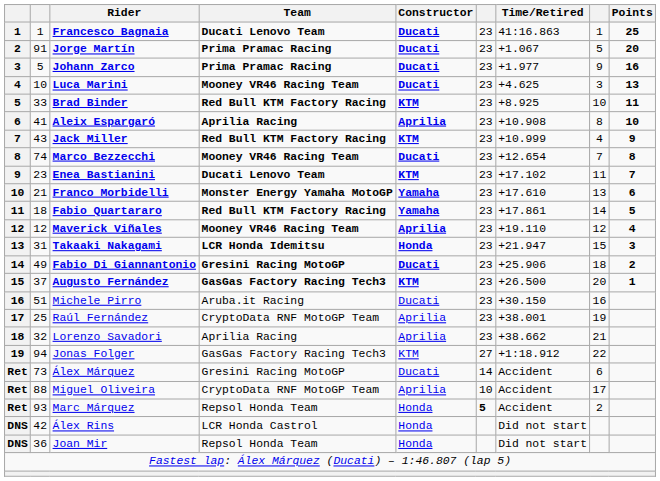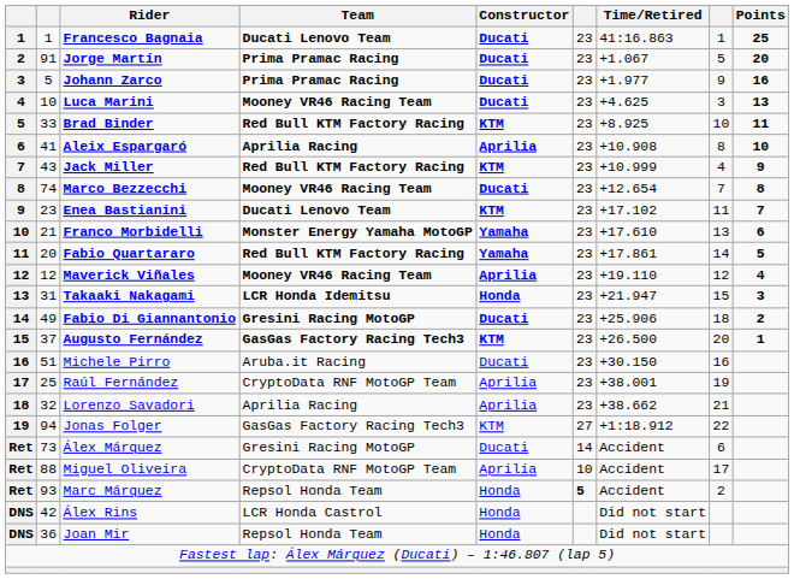 <table class="wikitable sortable" style="font-size: 85%;">
 <tr>
 <th scope="col"></th>
 <th scope="col"></th>
 <th scope="col">Rider</th>
 <th scope="col">Team</th>
 <th scope="col">Constructor</th>
 <th scope="col" class="unsortable"></th>
 <th scope="col" class="unsortable">Time/Retired</th>
 <th scope="col"></th>
 <th scope="col">Points</th>
 </tr>
 <tr>
 <th scope="row">1</th>
 <td align="center">1</td>
 <td data-sort-value="bag"> <strong><a href='#'>Francesco Bagnaia</a></strong></td>
 <td><strong>Ducati Lenovo Team</strong></td>
 <td><strong><a href='#'>Ducati</a></strong></td>
 <td>23</td>
 <td>41:16.863</td>
 <td align="center">1</td>
 <td align="center"><strong>25</strong></td>
 </tr>
 <tr>
 <th scope="row">2</th>
 <td align="center">91</td>
 <td data-sort-value="mart"> <strong><a href='#'>Jorge Martín</a></strong></td>
 <td><strong>Prima Pramac Racing</strong></td>
 <td><strong><a href='#'>Ducati</a></strong></td>
 <td>23</td>
 <td>+1.067</td>
 <td align="center">5</td>
 <td align="center"><strong>20</strong></td>
 </tr>
 <tr>
 <th scope="row">3</th>
 <td align="center">5</td>
 <td data-sort-value="zar"> <strong><a href='#'>Johann Zarco</a></strong></td>
 <td><strong>Prima Pramac Racing</strong></td>
 <td><strong><a href='#'>Ducati</a></strong></td>
 <td>23</td>
 <td>+1.977</td>
 <td align="center">9</td>
 <td align="center"><strong>16</strong></td>
 </tr>
 <tr>
 <th scope="row">4</th>
 <td align="center">10</td>
 <td data-sort-value="mari"> <strong><a href='#'>Luca Marini</a></strong></td>
 <td><strong>Mooney VR46 Racing Team</strong></td>
 <td><strong><a href='#'>Ducati</a></strong></td>
 <td>23</td>
 <td>+4.625</td>
 <td align="center">3</td>
 <td align="center"><strong>13</strong></td>
 </tr>
 <tr>
 <th scope="row">5</th>
 <td align="center">33</td>
 <td data-sort-value="bin"> <strong><a href='#'>Brad Binder</a></strong></td>
 <td><strong>Red Bull KTM Factory Racing</strong></td>
 <td><strong><a href='#'>KTM</a></strong></td>
 <td>23</td>
 <td>+8.925</td>
 <td align="center">10</td>
 <td align="center"><strong>11</strong></td>
 </tr>
 <tr>
 <th scope="row">6</th>
 <td align="center">41</td>
 <td data-sort-value="espa"> <strong><a href='#'>Aleix Espargaró</a></strong></td>
 <td><strong>Aprilia Racing</strong></td>
 <td><strong><a href='#'>Aprilia</a></strong></td>
 <td>23</td>
 <td>+10.908</td>
 <td align="center">8</td>
 <td align="center"><strong>10</strong></td>
 </tr>
 <tr>
 <th scope="row">7</th>
 <td align="center">43</td>
 <td data-sort-value="mil"> <strong><a href='#'>Jack Miller</a></strong></td>
 <td><strong>Red Bull KTM Factory Racing</strong></td>
 <td><strong><a href='#'>KTM</a></strong></td>
 <td>23</td>
 <td>+10.999</td>
 <td align="center">4</td>
 <td align="center"><strong>9</strong></td>
 </tr>
 <tr>
 <th scope="row">8</th>
 <td align="center">74</td>
 <td data-sort-value="bez"> <strong><a href='#'>Marco Bezzecchi</a></strong></td>
 <td><strong>Mooney VR46 Racing Team</strong></td>
 <td><strong><a href='#'>Ducati</a></strong></td>
 <td>23</td>
 <td>+12.654</td>
 <td align="center">7</td>
 <td align="center"><strong>8</strong></td>
 </tr>
 <tr>
 <th scope="row">9</th>
 <td align="center">23</td>
 <td data-sort-value="bas"> <strong><a href='#'>Enea Bastianini</a></strong></td>
 <td><strong>Ducati Lenovo Team</strong></td>
 <td><strong><a href='#'>KTM</a></strong></td>
 <td>23</td>
 <td>+17.102</td>
 <td align="center">11</td>
 <td align="center"><strong>7</strong></td>
 </tr>
 <tr>
 <th scope="row">10</th>
 <td align="center">21</td>
 <td data-sort-value="mor"> <strong><a href='#'>Franco Morbidelli</a></strong></td>
 <td><strong>Monster Energy Yamaha MotoGP</strong></td>
 <td><strong><a href='#'>Yamaha</a></strong></td>
 <td>23</td>
 <td>+17.610</td>
 <td align="center">13</td>
 <td align="center"><strong>6</strong></td>
 </tr>
 <tr>
 <th scope="row">11</th>
-<td align="center">18</td>
+<td align="center">20</td>
 <td data-sort-value="qua"> <strong><a href='#'>Fabio Quartararo</a></strong></td>
 <td><strong>Red Bull KTM Factory Racing</strong></td>
 <td><strong><a href='#'>Yamaha</a></strong></td>
 <td>23</td>
 <td>+17.861</td>
 <td align="center">14</td>
 <td align="center"><strong>5</strong></td>
 </tr>
 <tr>
 <th scope="row">12</th>
 <td align="center">12</td>
 <td data-sort-value="vin"> <strong><a href='#'>Maverick Viñales</a></strong></td>
 <td><strong>Mooney VR46 Racing Team</strong></td>
 <td><strong><a href='#'>Aprilia</a></strong></td>
 <td>23</td>
 <td>+19.110</td>
 <td align="center">12</td>
 <td align="center"><strong>4</strong></td>
 </tr>
 <tr>
 <th scope="row">13</th>
 <td align="center">31</td>
 <td data-sort-value="nak"> <strong><a href='#'>Takaaki Nakagami</a></strong></td>
 <td><strong>LCR Honda Idemitsu</strong></td>
 <td><strong><a href='#'>Honda</a></strong></td>
 <td>23</td>
 <td>+21.947</td>
 <td align="center">15</td>
 <td align="center"><strong>3</strong></td>
 </tr>
 <tr>
 <th scope="row">14</th>
 <td align="center">49</td>
 <td data-sort-value="dig"> <strong><a href='#'>Fabio Di Giannantonio</a></strong></td>
 <td><strong>Gresini Racing MotoGP</strong></td>
 <td><strong><a href='#'>Ducati</a></strong></td>
 <td>23</td>
 <td>+25.906</td>
 <td align="center">18</td>
 <td align="center"><strong>2</strong></td>
 </tr>
 <tr>
 <th scope="row">15</th>
 <td align="center">37</td>
 <td data-sort-value="fera"> <strong><a href='#'>Augusto Fernández</a></strong></td>
 <td><strong>GasGas Factory Racing Tech3</strong></td>
 <td><strong><a href='#'>KTM</a></strong></td>
 <td>23</td>
 <td>+26.500</td>
 <td align="center">20</td>
 <td align="center"><strong>1</strong></td>
 </tr>
 <tr>
 <th scope="row">16</th>
 <td align="center">51</td>
 <td data-sort-value="pir"> <a href='#'>Michele Pirro</a></td>
 <td>Aruba.it Racing</td>
 <td><a href='#'>Ducati</a></td>
 <td>23</td>
 <td>+30.150</td>
 <td align="center">16</td>
 <td></td>
 </tr>
 <tr>
 <th scope="row">17</th>
 <td align="center">25</td>
 <td data-sort-value="ferr"> <a href='#'>Raúl Fernández</a></td>
 <td>CryptoData RNF MotoGP Team</td>
 <td><a href='#'>Aprilia</a></td>
 <td>23</td>
 <td>+38.001</td>
 <td align="center">19</td>
 <td></td>
 </tr>
 <tr>
 <th scope="row">18</th>
 <td align="center">32</td>
 <td data-sort-value="sav"> <a href='#'>Lorenzo Savadori</a></td>
 <td>Aprilia Racing</td>
 <td><a href='#'>Aprilia</a></td>
 <td>23</td>
 <td>+38.662</td>
 <td align="center">21</td>
 <td></td>
 </tr>
 <tr>
 <th scope="row">19</th>
 <td align="center">94</td>
 <td data-sort-value="fol"> <a href='#'>Jonas Folger</a></td>
 <td>GasGas Factory Racing Tech3</td>
 <td><a href='#'>KTM</a></td>
 <td>27</td>
 <td>+1:18.912</td>
 <td align="center">22</td>
 <td align="center"></td>
 </tr>
 <tr>
 <th scope="row">Ret</th>
 <td align="center">73</td>
 <td data-sort-value="marqa"> <a href='#'>Álex Márquez</a></td>
 <td>Gresini Racing MotoGP</td>
 <td><a href='#'>Ducati</a></td>
 <td>14</td>
 <td>Accident</td>
 <td align="center">6</td>
 <td></td>
 </tr>
 <tr>
 <th scope="row">Ret</th>
 <td align="center">88</td>
 <td data-sort-value="oli"> <a href='#'>Miguel Oliveira</a></td>
 <td>CryptoData RNF MotoGP Team</td>
 <td><a href='#'>Aprilia</a></td>
 <td>10</td>
 <td>Accident</td>
 <td align="center">17</td>
 <td></td>
 </tr>
 <tr>
 <th scope="row">Ret</th>
 <td align="center">93</td>
 <td data-sort-value="marqm"> <a href='#'>Marc Márquez</a></td>
 <td>Repsol Honda Team</td>
 <td><a href='#'>Honda</a></td>
 <td><strong>5</strong></td>
 <td>Accident</td>
 <td align="center">2</td>
 <td></td>
 </tr>
 <tr>
 <th scope="row">DNS</th>
 <td align="center">42</td>
 <td data-sort-value="rin"> <a href='#'>Álex Rins</a></td>
 <td>LCR Honda Castrol</td>
 <td><a href='#'>Honda</a></td>
 <td></td>
 <td>Did not start</td>
 <td></td>
 <td></td>
 </tr>
 <tr>
 <th scope="row">DNS</th>
 <td align="center">36</td>
 <td data-sort-value="mir"> <a href='#'>Joan Mir</a></td>
 <td>Repsol Honda Team</td>
 <td><a href='#'>Honda</a></td>
 <td></td>
 <td>Did not start</td>
 <td></td>
 <td></td>
 </tr>
 <tr class="sortbottom">
 <td colspan="9" style="text-align:center"><em><a href='#'>Fastest lap</a>:  <a href='#'>Álex Márquez</a> (<a href='#'>Ducati</a>) – 1:46.807 (lap 5)</em></td>
 </tr>
 <tr class="sortbottom">
 <th colspan=9></th>
 </tr>
 </table>
